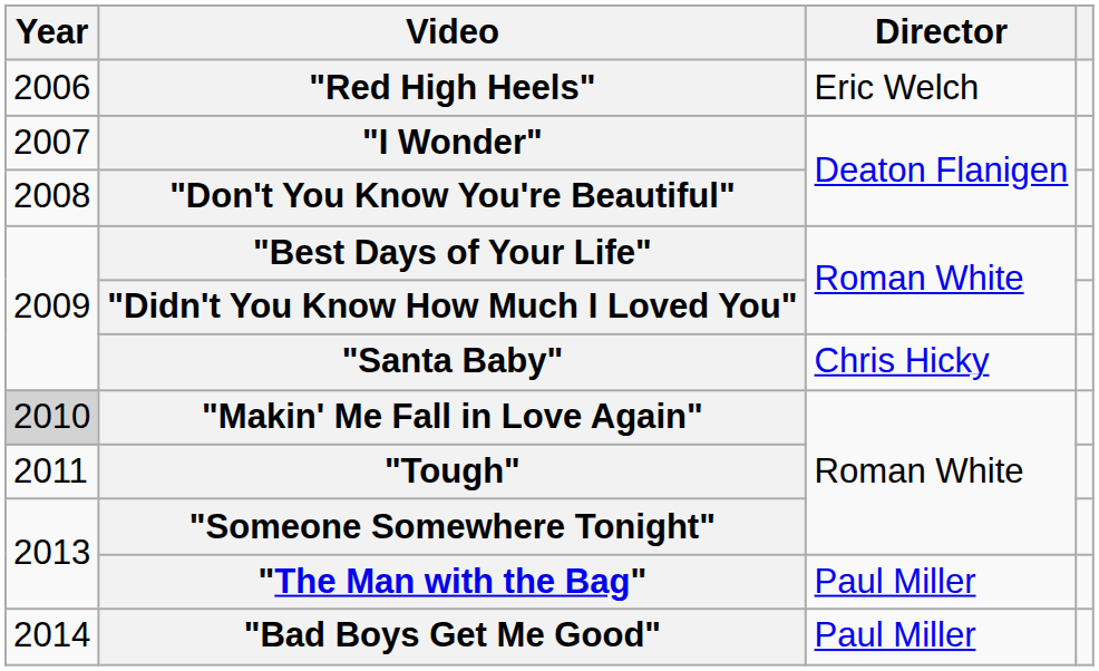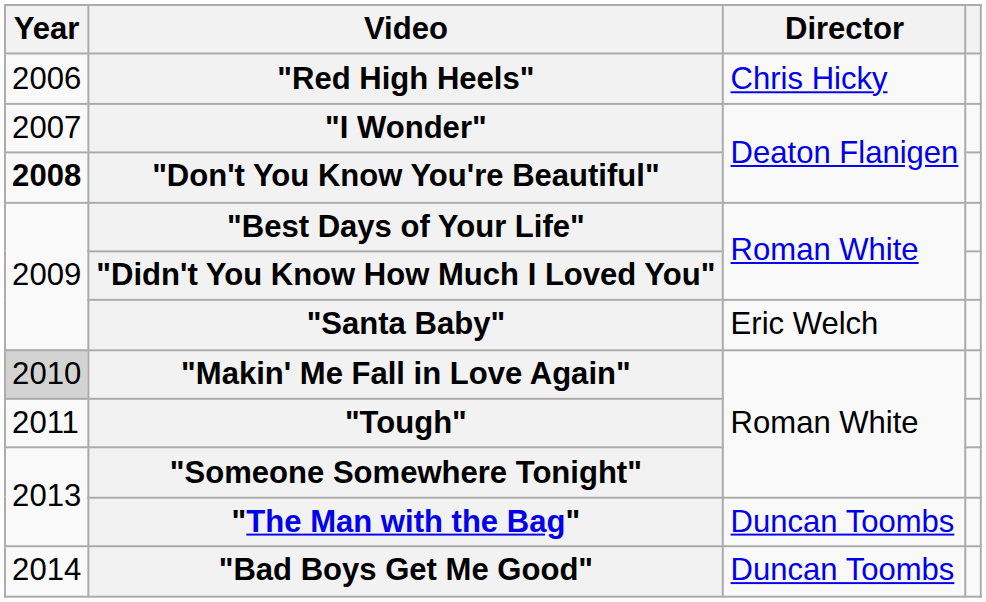 <table class="wikitable plainrowheaders">
 <tr>
 <th>Year</th>
 <th style="width:20em;">Video</th>
 <th>Director</th>
 <th></th>
 </tr>
 <tr>
 <td>2006</td>
 <th scope="row">"Red High Heels"</th>
-<td>Eric Welch</td>
+<td><a href='#'>Chris Hicky</a></td>
 <td></td>
 </tr>
 <tr>
 <td>2007</td>
 <th scope="row">"I Wonder"</th>
 <td rowspan="2"><a href='#'>Deaton Flanigen</a></td>
 <td></td>
 </tr>
 <tr>
-<td>2008</td>
+<td><strong>2008</strong></td>
 <th scope="row">"Don't You Know You're Beautiful"</th>
 <td></td>
 </tr>
 <tr>
 <td rowspan="3">2009</td>
 <th scope="row">"Best Days of Your Life" </th>
 <td rowspan="2"><a href='#'>Roman White</a></td>
 <td></td>
 </tr>
 <tr>
 <th scope="row">"Didn't You Know How Much I Loved You"</th>
 <td></td>
 </tr>
 <tr>
 <th scope="row">"Santa Baby"</th>
-<td><a href='#'>Chris Hicky</a></td>
+<td>Eric Welch</td>
 <td></td>
 </tr>
 <tr>
 <td style="background: lightgrey;">2010</td>
 <th scope="row">"Makin' Me Fall in Love Again"</th>
 <td rowspan="3">Roman White</td>
 <td></td>
 </tr>
 <tr>
 <td>2011</td>
 <th scope="row">"Tough"</th>
 <td></td>
 </tr>
 <tr>
 <td rowspan="2">2013</td>
 <th scope="row">"Someone Somewhere Tonight"</th>
 <td></td>
 </tr>
 <tr>
 <th scope="row">"<a href='#'>The Man with the Bag</a>"</th>
-<td><a href='#'>Paul Miller</a></td>
+<td><a href='#'>Duncan Toombs</a></td>
 <td></td>
 </tr>
 <tr>
 <td>2014</td>
 <th scope="row">"Bad Boys Get Me Good"<br></th>
-<td><a href='#'>Paul Miller</a></td>
+<td><a href='#'>Duncan Toombs</a></td>
 <td></td>
 </tr>
 </table>
